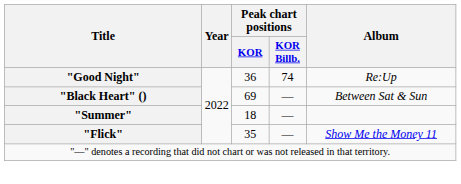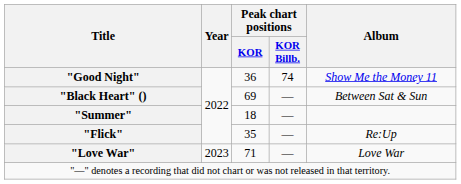 <table class="wikitable plainrowheaders" style="text-align:center;" border="1">
 <tr>
 <th scope="col" rowspan="2" style="width:16em;">Title</th>
 <th scope="col" rowspan="2">Year</th>
 <th scope="col" colspan="2">Peak chart<br>positions</th>
 <th scope="col" rowspan="2" style="width:12em;">Album</th>
 </tr>
 <tr>
 <th scope="col" style="font-size:90%; width:3em"><a href='#'>KOR</a><br></th>
 <th scope="col" style="font-size:90%; width:3em"><a href='#'>KOR Billb.</a><br></th>
 </tr>
 <tr>
 <th scope="row">"Good Night"<br></th>
 <td rowspan="4">2022</td>
 <td>36</td>
 <td>74</td>
-<td><em>Re:Up</em></td>
+<td><em><a href='#'>Show Me the Money 11</a></em></td>
 </tr>
 <tr>
 <th scope="row">"Black Heart" ()<br></th>
 <td>69</td>
 <td>—</td>
 <td><em>Between Sat & Sun</em></td>
 </tr>
 <tr>
 <th scope="row">"Summer"<br></th>
 <td>18</td>
 <td>—</td>
 <td></td>
 </tr>
 <tr>
 <th scope="row">"Flick"<br></th>
 <td>35</td>
 <td>—</td>
-<td><em><a href='#'>Show Me the Money 11</a></em></td>
+<td><em>Re:Up</em></td>
+</tr>
+<tr>
+<th scope="row">"Love War"<br></th>
+<td>2023</td>
+<td>71</td>
+<td>—</td>
+<td><em>Love War</em></td>
 </tr>
 <tr>
 <td colspan="5" style="font-size:85%">"—" denotes a recording that did not chart or was not released in that territory.</td>
 </tr>
 </table>
